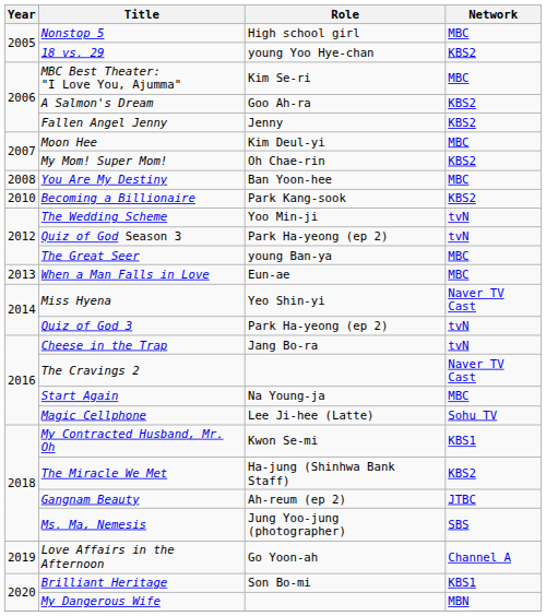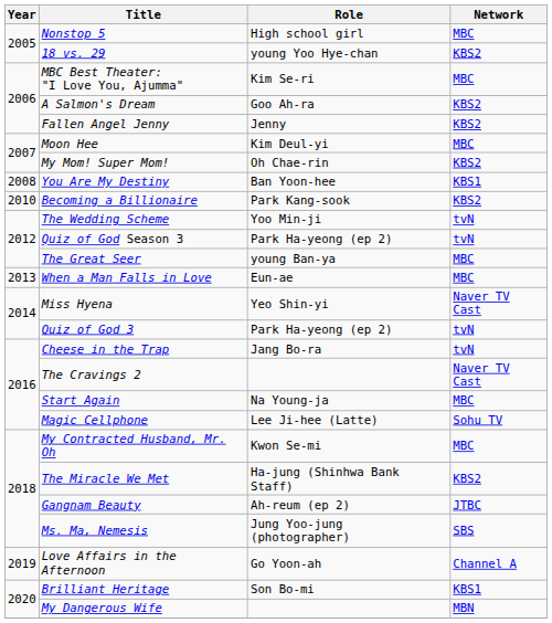 <table class="wikitable" style="width:600px">
 <tr>
 <th width=10>Year</th>
 <th>Title</th>
 <th>Role</th>
 <th>Network</th>
 </tr>
 <tr>
 <td rowspan=2>2005</td>
 <td><em><a href='#'>Nonstop 5</a></em></td>
 <td>High school girl</td>
 <td><a href='#'>MBC</a></td>
 </tr>
 <tr>
 <td><em><a href='#'>18 vs. 29</a></em></td>
 <td>young Yoo Hye-chan</td>
 <td><a href='#'>KBS2</a></td>
 </tr>
 <tr>
 <td rowspan=3>2006</td>
 <td><em>MBC Best Theater:</em><br>"I Love You, Ajumma"</td>
 <td>Kim Se-ri</td>
 <td><a href='#'>MBC</a></td>
 </tr>
 <tr>
 <td><em>A Salmon's Dream</em></td>
 <td>Goo Ah-ra</td>
 <td><a href='#'>KBS2</a></td>
 </tr>
 <tr>
 <td><em>Fallen Angel Jenny</em></td>
 <td>Jenny</td>
 <td><a href='#'>KBS2</a></td>
 </tr>
 <tr>
 <td rowspan=2>2007</td>
 <td><em>Moon Hee</em></td>
 <td>Kim Deul-yi</td>
 <td><a href='#'>MBC</a></td>
 </tr>
 <tr>
 <td><em>My Mom! Super Mom!</em></td>
 <td>Oh Chae-rin</td>
 <td><a href='#'>KBS2</a></td>
 </tr>
 <tr>
 <td>2008</td>
 <td><em><a href='#'>You Are My Destiny</a></em></td>
 <td>Ban Yoon-hee</td>
-<td><a href='#'>MBC</a></td>
+<td><a href='#'>KBS1</a></td>
 </tr>
 <tr>
 <td>2010</td>
 <td><em><a href='#'>Becoming a Billionaire</a></em></td>
 <td>Park Kang-sook</td>
 <td><a href='#'>KBS2</a></td>
 </tr>
 <tr>
 <td rowspan=3>2012</td>
 <td><em><a href='#'>The Wedding Scheme</a></em></td>
 <td>Yoo Min-ji</td>
 <td><a href='#'>tvN</a></td>
 </tr>
 <tr>
 <td><em><a href='#'>Quiz of God</a></em> Season 3</td>
 <td>Park Ha-yeong (ep 2)</td>
 <td><a href='#'>tvN</a></td>
 </tr>
 <tr>
 <td><em><a href='#'>The Great Seer</a></em></td>
 <td>young Ban-ya</td>
 <td><a href='#'>MBC</a></td>
 </tr>
 <tr>
 <td>2013</td>
 <td><em><a href='#'>When a Man Falls in Love</a></em></td>
 <td>Eun-ae</td>
 <td><a href='#'>MBC</a></td>
 </tr>
 <tr>
 <td rowspan=2>2014</td>
 <td><em>Miss Hyena</em></td>
 <td>Yeo Shin-yi</td>
 <td><a href='#'>Naver TV Cast</a></td>
 </tr>
 <tr>
 <td><em><a href='#'>Quiz of God 3</a></em></td>
 <td>Park Ha-yeong (ep 2)</td>
 <td><a href='#'>tvN</a></td>
 </tr>
 <tr>
 <td rowspan=4>2016</td>
 <td><em><a href='#'>Cheese in the Trap</a></em></td>
 <td>Jang Bo-ra</td>
 <td><a href='#'>tvN</a></td>
 </tr>
 <tr>
 <td><em>The Cravings 2</em></td>
 <td></td>
 <td><a href='#'>Naver TV Cast</a></td>
 </tr>
 <tr>
 <td><em><a href='#'>Start Again</a></em></td>
 <td>Na Young-ja</td>
 <td><a href='#'>MBC</a></td>
 </tr>
 <tr>
 <td><em><a href='#'>Magic Cellphone</a></em></td>
 <td>Lee Ji-hee (Latte)</td>
 <td><a href='#'>Sohu TV</a></td>
 </tr>
 <tr>
 <td rowspan=4>2018</td>
 <td><em><a href='#'>My Contracted Husband, Mr. Oh</a></em></td>
 <td>Kwon Se-mi</td>
-<td><a href='#'>KBS1</a></td>
+<td><a href='#'>MBC</a></td>
 </tr>
 <tr>
 <td><em><a href='#'>The Miracle We Met</a></em></td>
 <td>Ha-jung (Shinhwa Bank Staff)</td>
 <td><a href='#'>KBS2</a></td>
 </tr>
 <tr>
 <td><em><a href='#'>Gangnam Beauty</a></em></td>
 <td>Ah-reum (ep 2)</td>
 <td><a href='#'>JTBC</a></td>
 </tr>
 <tr>
 <td><em><a href='#'>Ms. Ma, Nemesis</a></em></td>
 <td>Jung Yoo-jung (photographer)</td>
 <td><a href='#'>SBS</a></td>
 </tr>
 <tr>
 <td>2019</td>
 <td><em>Love Affairs in the Afternoon</em></td>
 <td>Go Yoon-ah</td>
 <td><a href='#'>Channel A</a></td>
 </tr>
 <tr>
 <td rowspan=2>2020</td>
 <td><em><a href='#'>Brilliant Heritage</a></em></td>
 <td>Son Bo-mi</td>
 <td><a href='#'>KBS1</a></td>
 </tr>
 <tr>
 <td><em><a href='#'>My Dangerous Wife</a></em></td>
 <td></td>
 <td><a href='#'>MBN</a></td>
 </tr>
 <tr>
 </tr>
 </table>
